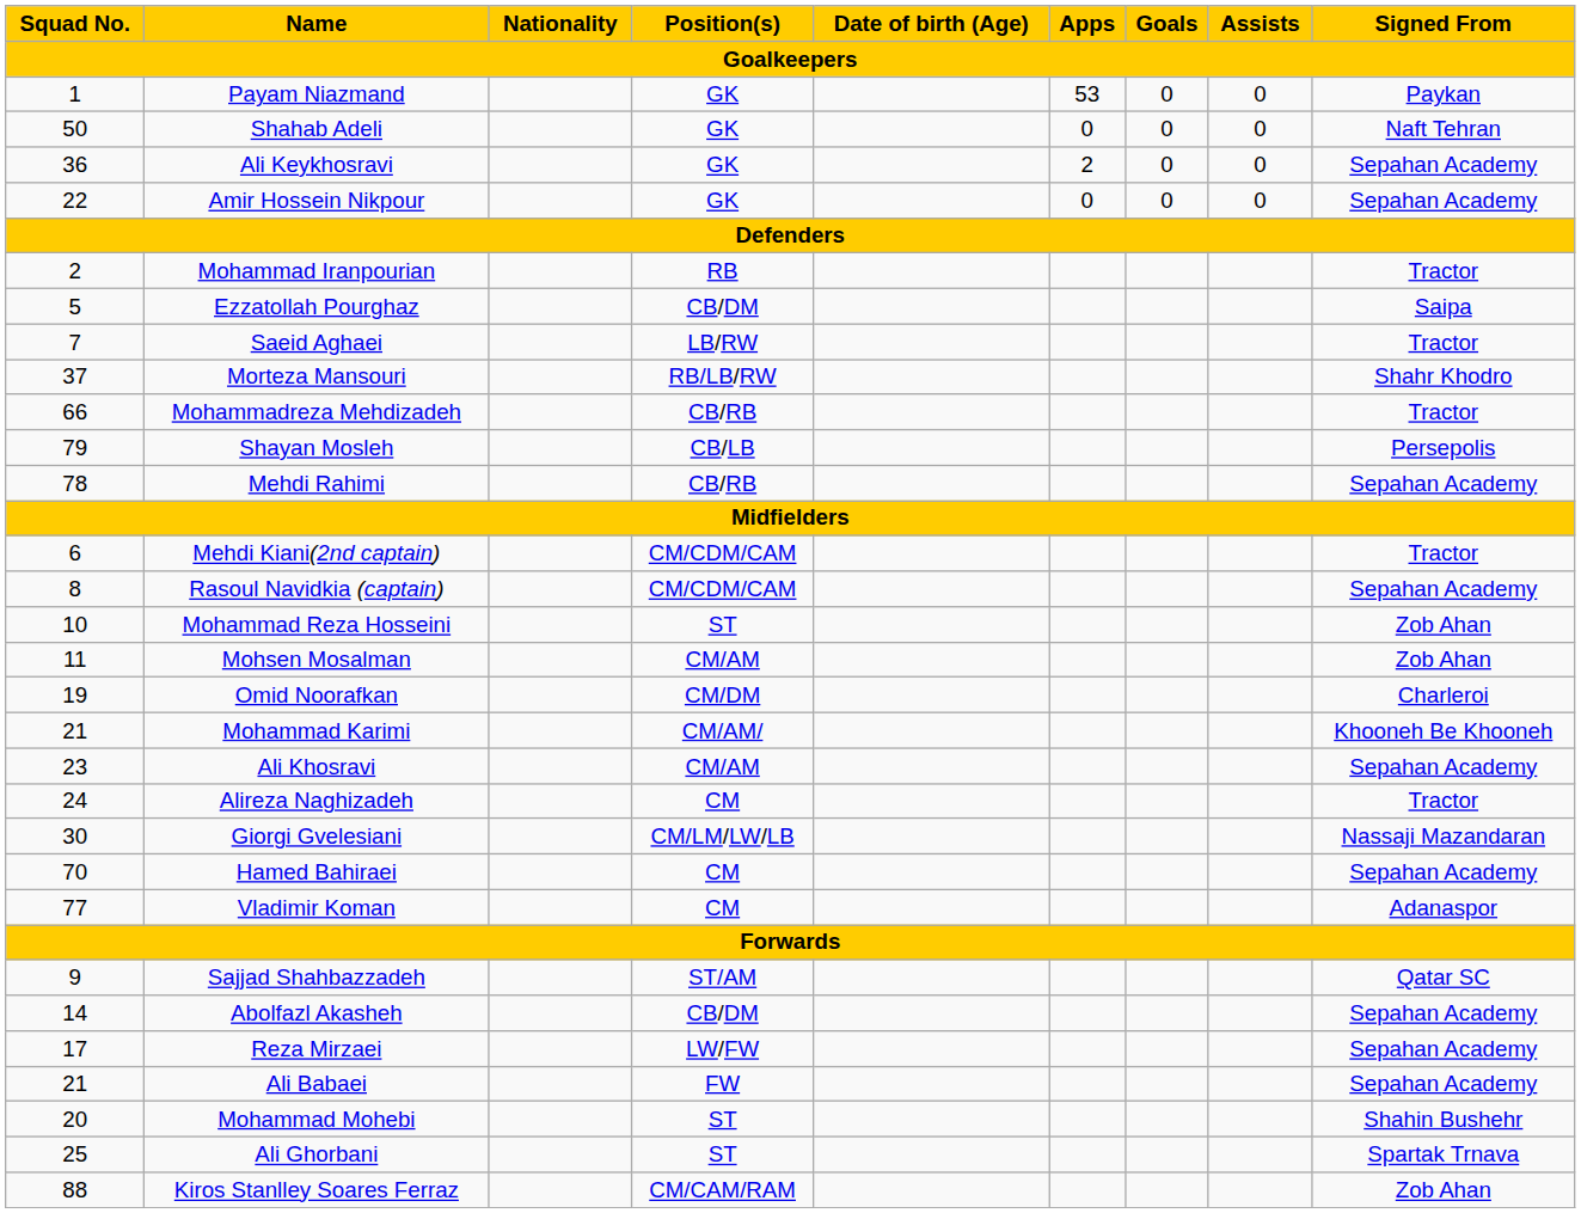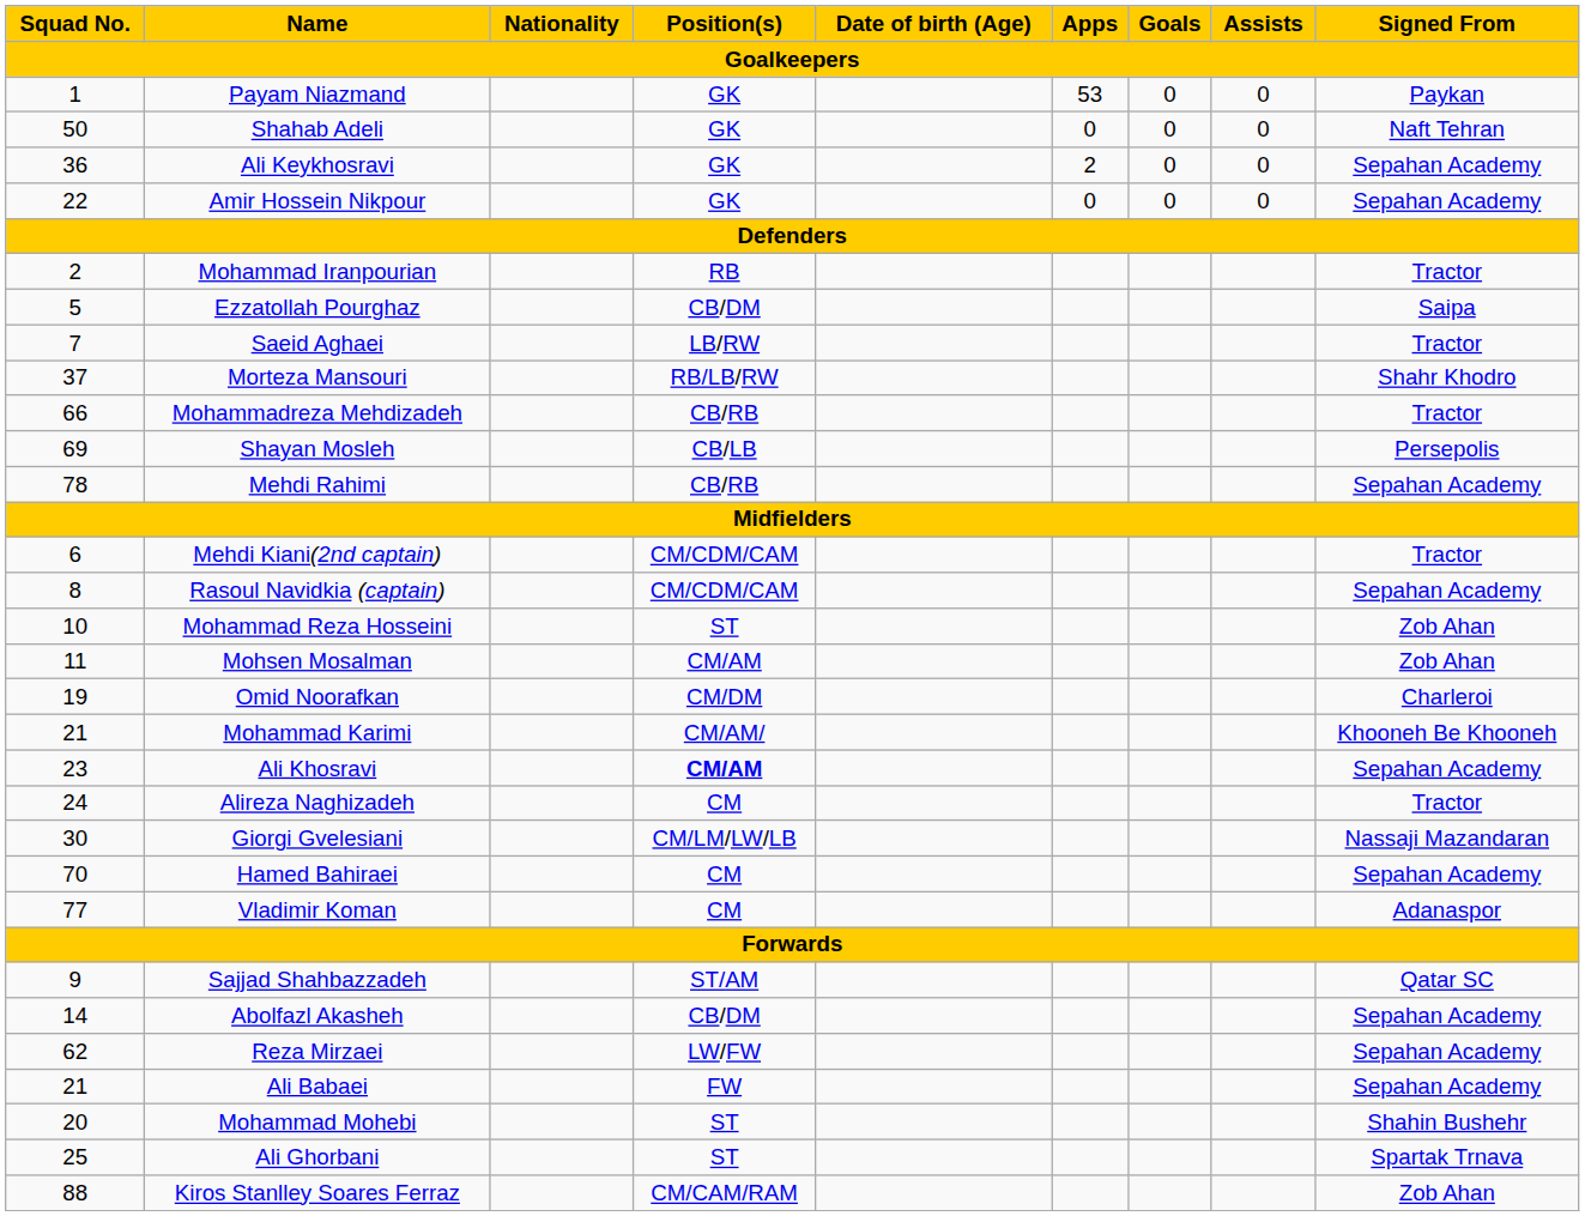 <table class="wikitable" style="text-align:center; font-size:90%; width:80%;">
 <tr>
 <th style="background:#ffcc00; color:black; text-align:center;">Squad No.</th>
 <th style="background:#ffcc00; color:black; text-align:center;">Name</th>
 <th style="background:#ffcc00; color:black; text-align:center;">Nationality</th>
 <th style="background:#ffcc00; color:black; text-align:center;">Position(s)</th>
 <th style="background:#ffcc00; color:black; text-align:center;">Date of birth (Age)</th>
 <th style="background:#ffcc00; color:black; text-align:center;">Apps</th>
 <th style="background:#ffcc00; color:black; text-align:center;">Goals</th>
 <th style="background:#ffcc00; color:black; text-align:center;">Assists</th>
 <th style="background:#ffcc00; color:black; text-align:center;">Signed From</th>
 </tr>
 <tr>
 <th colspan="9" style="background:#ffcc00; color:black; text-align:center"><strong>Goalkeepers</strong></th>
 </tr>
 <tr>
 <td>1</td>
 <td><a href='#'>Payam Niazmand</a></td>
 <td></td>
 <td><a href='#'>GK</a></td>
 <td></td>
 <td>53</td>
 <td>0</td>
 <td>0</td>
 <td> <a href='#'>Paykan</a></td>
 </tr>
 <tr>
 <td>50</td>
 <td><a href='#'>Shahab Adeli</a></td>
 <td></td>
 <td><a href='#'>GK</a></td>
 <td></td>
 <td>0</td>
 <td>0</td>
 <td>0</td>
 <td> <a href='#'>Naft Tehran</a></td>
 </tr>
 <tr>
 <td>36</td>
 <td><a href='#'>Ali Keykhosravi</a></td>
 <td></td>
 <td><a href='#'>GK</a></td>
 <td></td>
 <td>2</td>
 <td>0</td>
 <td>0</td>
 <td> <a href='#'>Sepahan Academy</a></td>
 </tr>
 <tr>
 <td>22</td>
 <td><a href='#'>Amir Hossein Nikpour</a></td>
 <td></td>
 <td><a href='#'>GK</a></td>
 <td></td>
 <td>0</td>
 <td>0</td>
 <td>0</td>
 <td> <a href='#'>Sepahan Academy</a></td>
 </tr>
 <tr>
 <th colspan="9" style="background:#ffcc00; color:black; text-align:center"><strong>Defenders</strong></th>
 </tr>
 <tr>
 <td>2</td>
 <td><a href='#'>Mohammad Iranpourian</a></td>
 <td></td>
 <td><a href='#'>RB</a></td>
 <td></td>
 <td></td>
 <td></td>
 <td></td>
 <td> <a href='#'>Tractor</a></td>
 </tr>
 <tr>
 <td>5</td>
 <td><a href='#'>Ezzatollah Pourghaz</a></td>
 <td></td>
 <td><a href='#'>CB</a>/<a href='#'>DM</a></td>
 <td></td>
 <td></td>
 <td></td>
 <td></td>
 <td> <a href='#'>Saipa</a></td>
 </tr>
 <tr>
 <td>7</td>
 <td><a href='#'>Saeid Aghaei</a></td>
 <td></td>
 <td><a href='#'>LB</a>/<a href='#'>RW</a></td>
 <td></td>
 <td></td>
 <td></td>
 <td></td>
 <td> <a href='#'>Tractor</a></td>
 </tr>
 <tr>
 <td>37</td>
 <td><a href='#'>Morteza Mansouri</a></td>
 <td></td>
 <td><a href='#'>RB/LB</a>/<a href='#'>RW</a></td>
 <td></td>
 <td></td>
 <td></td>
 <td></td>
 <td> <a href='#'>Shahr Khodro</a></td>
 </tr>
 <tr>
 <td>66</td>
 <td><a href='#'>Mohammadreza Mehdizadeh</a></td>
 <td></td>
 <td><a href='#'>CB</a>/<a href='#'>RB</a></td>
 <td></td>
 <td></td>
 <td></td>
 <td></td>
 <td> <a href='#'>Tractor</a></td>
 </tr>
 <tr>
-<td>79</td>
+<td>69</td>
 <td><a href='#'>Shayan Mosleh</a></td>
 <td></td>
 <td><a href='#'>CB</a>/<a href='#'>LB</a></td>
 <td></td>
 <td></td>
 <td></td>
 <td></td>
 <td> <a href='#'>Persepolis</a></td>
 </tr>
 <tr>
 <td>78</td>
 <td><a href='#'>Mehdi Rahimi</a></td>
 <td></td>
 <td><a href='#'>CB</a>/<a href='#'>RB</a></td>
 <td></td>
 <td></td>
 <td></td>
 <td></td>
 <td> <a href='#'>Sepahan Academy</a></td>
 </tr>
 <tr>
 <th colspan="9" style="background:#ffcc00; color:black; text-align:center"><strong>Midfielders</strong></th>
 </tr>
 <tr>
 <td>6</td>
 <td><a href='#'>Mehdi Kiani</a><em>(<a href='#'>2nd captain</a>)</em></td>
 <td></td>
 <td><a href='#'>CM/CDM/CAM</a></td>
 <td></td>
 <td></td>
 <td></td>
 <td></td>
 <td> <a href='#'>Tractor</a></td>
 </tr>
 <tr>
 <td>8</td>
 <td><a href='#'>Rasoul Navidkia</a> <em>(<a href='#'>captain</a>)</em></td>
 <td></td>
 <td><a href='#'>CM/CDM/CAM</a></td>
 <td></td>
 <td></td>
 <td></td>
 <td></td>
 <td> <a href='#'>Sepahan Academy</a></td>
 </tr>
 <tr>
 <td>10</td>
 <td><a href='#'>Mohammad Reza Hosseini</a></td>
 <td></td>
 <td><a href='#'>ST</a></td>
 <td></td>
 <td></td>
 <td></td>
 <td></td>
 <td> <a href='#'>Zob Ahan</a></td>
 </tr>
 <tr>
 <td>11</td>
 <td><a href='#'>Mohsen Mosalman</a></td>
 <td></td>
 <td><a href='#'>CM/AM</a></td>
 <td></td>
 <td></td>
 <td></td>
 <td></td>
 <td> <a href='#'>Zob Ahan</a></td>
 </tr>
 <tr>
 <td>19</td>
 <td><a href='#'>Omid Noorafkan</a></td>
 <td></td>
 <td><a href='#'>CM/DM</a></td>
 <td></td>
 <td></td>
 <td></td>
 <td></td>
 <td> <a href='#'>Charleroi</a></td>
 </tr>
 <tr>
 <td>21</td>
 <td><a href='#'>Mohammad Karimi</a></td>
 <td></td>
 <td><a href='#'>CM/AM/</a></td>
 <td></td>
 <td></td>
 <td></td>
 <td></td>
 <td> <a href='#'>Khooneh Be Khooneh</a></td>
 </tr>
 <tr>
 <td>23</td>
 <td><a href='#'>Ali Khosravi</a></td>
 <td></td>
-<td><a href='#'>CM/AM</a></td>
+<td><strong><a href='#'>CM/AM</a></strong></td>
 <td></td>
 <td></td>
 <td></td>
 <td></td>
 <td> <a href='#'>Sepahan Academy</a></td>
 </tr>
 <tr>
 <td>24</td>
 <td><a href='#'>Alireza Naghizadeh</a></td>
 <td></td>
 <td><a href='#'>CM</a></td>
 <td></td>
 <td></td>
 <td></td>
 <td></td>
 <td> <a href='#'>Tractor</a></td>
 </tr>
 <tr>
 <td>30</td>
 <td><a href='#'>Giorgi Gvelesiani</a></td>
 <td></td>
 <td><a href='#'>CM/LM</a>/<a href='#'>LW</a>/<a href='#'>LB</a></td>
 <td></td>
 <td></td>
 <td></td>
 <td></td>
 <td> <a href='#'>Nassaji Mazandaran</a></td>
 </tr>
 <tr>
 <td>70</td>
 <td><a href='#'>Hamed Bahiraei</a></td>
 <td></td>
 <td><a href='#'>CM</a></td>
 <td></td>
 <td></td>
 <td></td>
 <td></td>
 <td> <a href='#'>Sepahan Academy</a></td>
 </tr>
 <tr>
 <td>77</td>
 <td><a href='#'>Vladimir Koman</a></td>
 <td></td>
 <td><a href='#'>CM</a></td>
 <td></td>
 <td></td>
 <td></td>
 <td></td>
 <td> <a href='#'>Adanaspor</a></td>
 </tr>
 <tr>
 <th colspan="9" style="background:#ffcc00; color:black; text-align:center"><strong>Forwards</strong></th>
 </tr>
 <tr>
 <td>9</td>
 <td><a href='#'>Sajjad Shahbazzadeh</a></td>
 <td></td>
 <td><a href='#'>ST/</a><a href='#'>AM</a></td>
 <td></td>
 <td></td>
 <td></td>
 <td></td>
 <td> <a href='#'>Qatar SC</a></td>
 </tr>
 <tr>
 <td>14</td>
 <td><a href='#'>Abolfazl Akasheh</a></td>
 <td></td>
 <td><a href='#'>CB</a>/<a href='#'>DM</a></td>
 <td></td>
 <td></td>
 <td></td>
 <td></td>
 <td> <a href='#'>Sepahan Academy</a></td>
 </tr>
 <tr>
-<td>17</td>
+<td>62</td>
 <td><a href='#'>Reza Mirzaei</a></td>
 <td></td>
 <td><a href='#'>LW</a>/<a href='#'>FW</a></td>
 <td></td>
 <td></td>
 <td></td>
 <td></td>
 <td> <a href='#'>Sepahan Academy</a></td>
 </tr>
 <tr>
 <td>21</td>
 <td><a href='#'>Ali Babaei</a></td>
 <td></td>
 <td><a href='#'>FW</a></td>
 <td></td>
 <td></td>
 <td></td>
 <td></td>
 <td> <a href='#'>Sepahan Academy</a></td>
 </tr>
 <tr>
 <td>20</td>
 <td><a href='#'>Mohammad Mohebi</a></td>
 <td></td>
 <td><a href='#'>ST</a></td>
 <td></td>
 <td></td>
 <td></td>
 <td></td>
 <td> <a href='#'>Shahin Bushehr</a></td>
 </tr>
 <tr>
 <td>25</td>
 <td><a href='#'>Ali Ghorbani</a></td>
 <td></td>
 <td><a href='#'>ST</a></td>
 <td></td>
 <td></td>
 <td></td>
 <td></td>
 <td> <a href='#'>Spartak Trnava</a></td>
 </tr>
 <tr>
 <td>88</td>
 <td><a href='#'>Kiros Stanlley Soares Ferraz</a></td>
 <td></td>
 <td><a href='#'>CM/CAM/RAM</a></td>
 <td></td>
 <td></td>
 <td></td>
 <td></td>
 <td> <a href='#'>Zob Ahan</a></td>
 </tr>
 <tr>
 </tr>
 </table>
